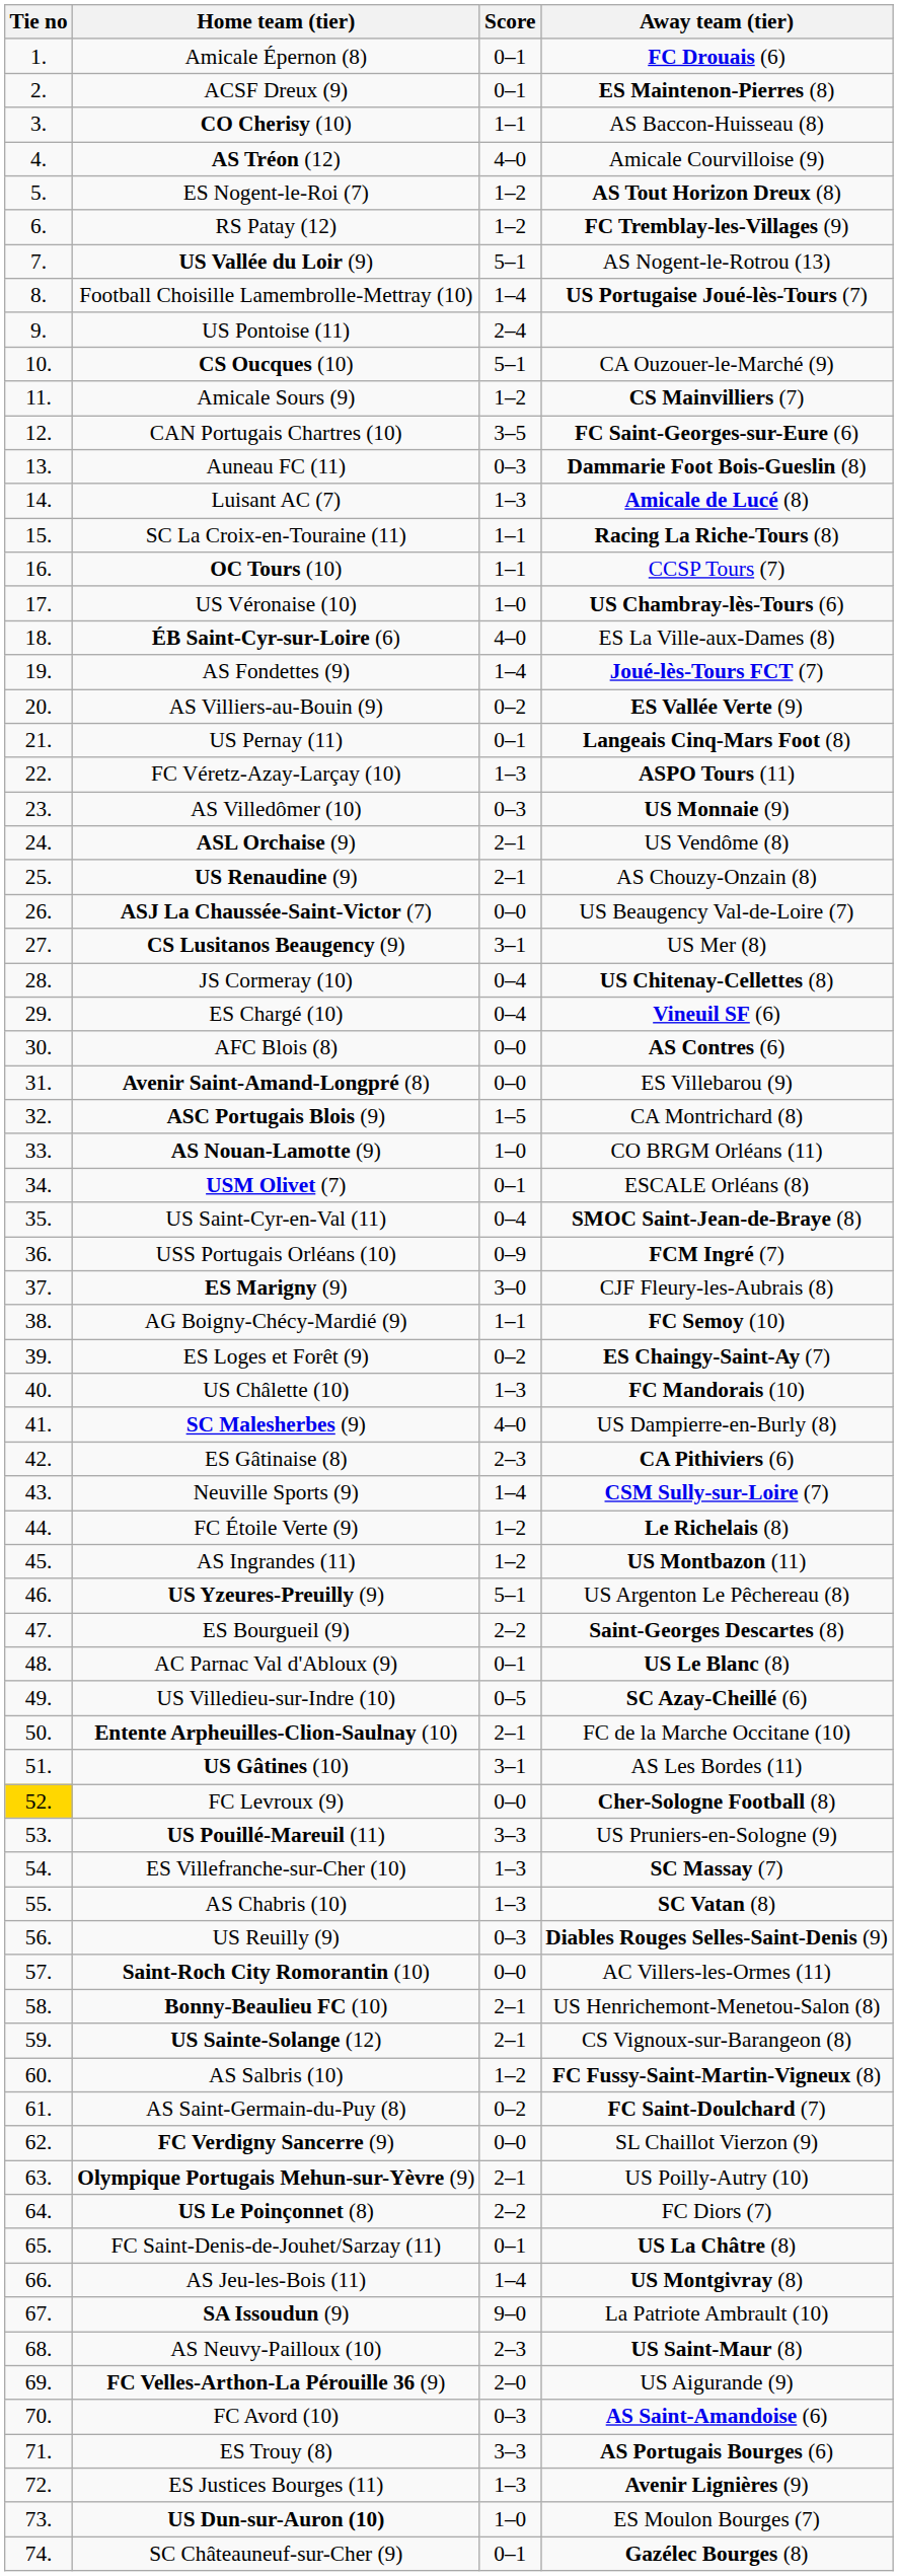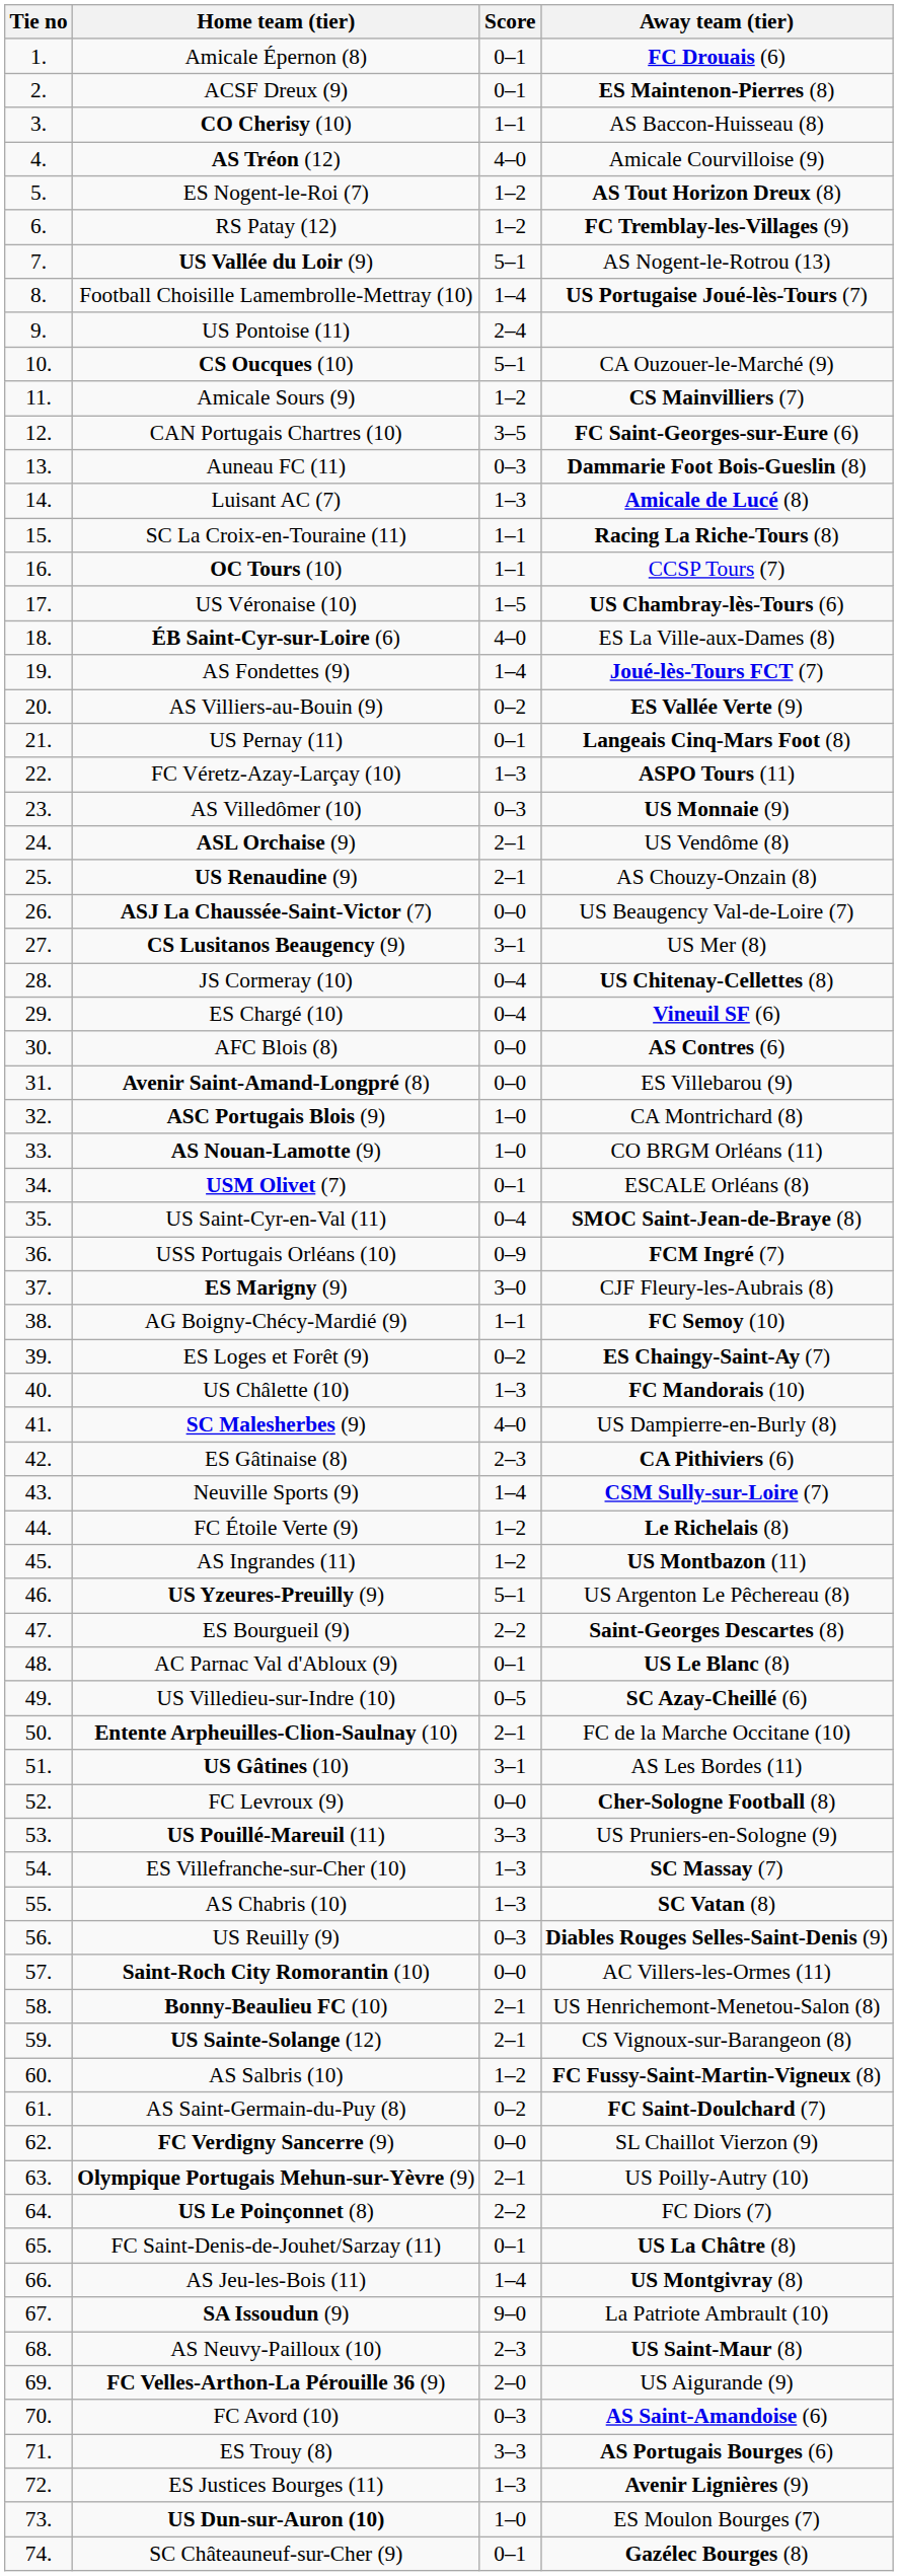 <table class="wikitable sortable" style="text-align: center">
 <tr>
 <th>Tie no</th>
 <th>Home team (tier)</th>
 <th>Score</th>
 <th>Away team (tier)</th>
 </tr>
 <tr>
 <td>1.</td>
 <td>Amicale Épernon (8)</td>
 <td>0–1</td>
 <td><strong><a href='#'>FC Drouais</a></strong> (6)</td>
 </tr>
 <tr>
 <td>2.</td>
 <td>ACSF Dreux (9)</td>
 <td>0–1</td>
 <td><strong>ES Maintenon-Pierres</strong> (8)</td>
 </tr>
 <tr>
 <td>3.</td>
 <td><strong>CO Cherisy</strong> (10)</td>
 <td>1–1 </td>
 <td>AS Baccon-Huisseau (8)</td>
 </tr>
 <tr>
 <td>4.</td>
 <td><strong>AS Tréon</strong> (12)</td>
 <td>4–0</td>
 <td>Amicale Courvilloise (9)</td>
 </tr>
 <tr>
 <td>5.</td>
 <td>ES Nogent-le-Roi (7)</td>
 <td>1–2</td>
 <td><strong>AS Tout Horizon Dreux</strong> (8)</td>
 </tr>
 <tr>
 <td>6.</td>
 <td>RS Patay (12)</td>
 <td>1–2</td>
 <td><strong>FC Tremblay-les-Villages</strong> (9)</td>
 </tr>
 <tr>
 <td>7.</td>
 <td><strong>US Vallée du Loir</strong> (9)</td>
 <td>5–1</td>
 <td>AS Nogent-le-Rotrou (13)</td>
 </tr>
 <tr>
 <td>8.</td>
 <td>Football Choisille Lamembrolle-Mettray (10)</td>
 <td>1–4</td>
 <td><strong>US Portugaise Joué-lès-Tours</strong> (7)</td>
 </tr>
 <tr>
 <td>9.</td>
 <td>US Pontoise (11)</td>
 <td>2–4</td>
 <td></td>
 </tr>
 <tr>
 <td>10.</td>
 <td><strong>CS Oucques</strong> (10)</td>
 <td>5–1</td>
 <td>CA Ouzouer-le-Marché (9)</td>
 </tr>
 <tr>
 <td>11.</td>
 <td>Amicale Sours (9)</td>
 <td>1–2</td>
 <td><strong>CS Mainvilliers</strong> (7)</td>
 </tr>
 <tr>
 <td>12.</td>
 <td>CAN Portugais Chartres (10)</td>
 <td>3–5</td>
 <td><strong>FC Saint-Georges-sur-Eure</strong> (6)</td>
 </tr>
 <tr>
 <td>13.</td>
 <td>Auneau FC (11)</td>
 <td>0–3</td>
 <td><strong>Dammarie Foot Bois-Gueslin</strong> (8)</td>
 </tr>
 <tr>
 <td>14.</td>
 <td>Luisant AC (7)</td>
 <td>1–3</td>
 <td><strong><a href='#'>Amicale de Lucé</a></strong> (8)</td>
 </tr>
 <tr>
 <td>15.</td>
 <td>SC La Croix-en-Touraine (11)</td>
 <td>1–1 </td>
 <td><strong>Racing La Riche-Tours</strong> (8)</td>
 </tr>
 <tr>
 <td>16.</td>
 <td><strong>OC Tours</strong> (10)</td>
 <td>1–1 </td>
 <td><a href='#'>CCSP Tours</a> (7)</td>
 </tr>
 <tr>
 <td>17.</td>
 <td>US Véronaise (10)</td>
-<td>1–0</td>
+<td>1–5</td>
 <td><strong>US Chambray-lès-Tours</strong> (6)</td>
 </tr>
 <tr>
 <td>18.</td>
 <td><strong>ÉB Saint-Cyr-sur-Loire</strong> (6)</td>
 <td>4–0</td>
 <td>ES La Ville-aux-Dames (8)</td>
 </tr>
 <tr>
 <td>19.</td>
 <td>AS Fondettes (9)</td>
 <td>1–4</td>
 <td><strong><a href='#'>Joué-lès-Tours FCT</a></strong> (7)</td>
 </tr>
 <tr>
 <td>20.</td>
 <td>AS Villiers-au-Bouin (9)</td>
 <td>0–2</td>
 <td><strong>ES Vallée Verte</strong> (9)</td>
 </tr>
 <tr>
 <td>21.</td>
 <td>US Pernay (11)</td>
 <td>0–1</td>
 <td><strong>Langeais Cinq-Mars Foot</strong> (8)</td>
 </tr>
 <tr>
 <td>22.</td>
 <td>FC Véretz-Azay-Larçay (10)</td>
 <td>1–3</td>
 <td><strong>ASPO Tours</strong> (11)</td>
 </tr>
 <tr>
 <td>23.</td>
 <td>AS Villedômer (10)</td>
 <td>0–3</td>
 <td><strong>US Monnaie</strong> (9)</td>
 </tr>
 <tr>
 <td>24.</td>
 <td><strong>ASL Orchaise</strong> (9)</td>
 <td>2–1</td>
 <td>US Vendôme (8)</td>
 </tr>
 <tr>
 <td>25.</td>
 <td><strong>US Renaudine</strong> (9)</td>
 <td>2–1</td>
 <td>AS Chouzy-Onzain (8)</td>
 </tr>
 <tr>
 <td>26.</td>
 <td><strong>ASJ La Chaussée-Saint-Victor</strong> (7)</td>
 <td>0–0 </td>
 <td>US Beaugency Val-de-Loire (7)</td>
 </tr>
 <tr>
 <td>27.</td>
 <td><strong>CS Lusitanos Beaugency</strong> (9)</td>
 <td>3–1</td>
 <td>US Mer (8)</td>
 </tr>
 <tr>
 <td>28.</td>
 <td>JS Cormeray (10)</td>
 <td>0–4</td>
 <td><strong>US Chitenay-Cellettes</strong> (8)</td>
 </tr>
 <tr>
 <td>29.</td>
 <td>ES Chargé (10)</td>
 <td>0–4</td>
 <td><strong><a href='#'>Vineuil SF</a></strong> (6)</td>
 </tr>
 <tr>
 <td>30.</td>
 <td>AFC Blois (8)</td>
 <td>0–0 </td>
 <td><strong>AS Contres</strong> (6)</td>
 </tr>
 <tr>
 <td>31.</td>
 <td><strong>Avenir Saint-Amand-Longpré</strong> (8)</td>
 <td>0–0 </td>
 <td>ES Villebarou (9)</td>
 </tr>
 <tr>
 <td>32.</td>
 <td><strong>ASC Portugais Blois</strong> (9)</td>
-<td>1–5</td>
+<td>1–0</td>
 <td>CA Montrichard (8)</td>
 </tr>
 <tr>
 <td>33.</td>
 <td><strong>AS Nouan-Lamotte</strong> (9)</td>
 <td>1–0</td>
 <td>CO BRGM Orléans (11)</td>
 </tr>
 <tr>
 <td>34.</td>
 <td><strong><a href='#'>USM Olivet</a></strong> (7)</td>
 <td>0–1</td>
 <td>ESCALE Orléans (8)</td>
 </tr>
 <tr>
 <td>35.</td>
 <td>US Saint-Cyr-en-Val (11)</td>
 <td>0–4</td>
 <td><strong>SMOC Saint-Jean-de-Braye</strong> (8)</td>
 </tr>
 <tr>
 <td>36.</td>
 <td>USS Portugais Orléans (10)</td>
 <td>0–9</td>
 <td><strong>FCM Ingré</strong> (7)</td>
 </tr>
 <tr>
 <td>37.</td>
 <td><strong>ES Marigny</strong> (9)</td>
 <td>3–0</td>
 <td>CJF Fleury-les-Aubrais (8)</td>
 </tr>
 <tr>
 <td>38.</td>
 <td>AG Boigny-Chécy-Mardié (9)</td>
 <td>1–1 </td>
 <td><strong>FC Semoy</strong> (10)</td>
 </tr>
 <tr>
 <td>39.</td>
 <td>ES Loges et Forêt (9)</td>
 <td>0–2</td>
 <td><strong>ES Chaingy-Saint-Ay</strong> (7)</td>
 </tr>
 <tr>
 <td>40.</td>
 <td>US Châlette (10)</td>
 <td>1–3</td>
 <td><strong>FC Mandorais</strong> (10)</td>
 </tr>
 <tr>
 <td>41.</td>
 <td><strong><a href='#'>SC Malesherbes</a></strong> (9)</td>
 <td>4–0</td>
 <td>US Dampierre-en-Burly (8)</td>
 </tr>
 <tr>
 <td>42.</td>
 <td>ES Gâtinaise (8)</td>
 <td>2–3</td>
 <td><strong>CA Pithiviers</strong> (6)</td>
 </tr>
 <tr>
 <td>43.</td>
 <td>Neuville Sports (9)</td>
 <td>1–4</td>
 <td><strong><a href='#'>CSM Sully-sur-Loire</a></strong> (7)</td>
 </tr>
 <tr>
 <td>44.</td>
 <td>FC Étoile Verte (9)</td>
 <td>1–2</td>
 <td><strong>Le Richelais</strong> (8)</td>
 </tr>
 <tr>
 <td>45.</td>
 <td>AS Ingrandes (11)</td>
 <td>1–2</td>
 <td><strong>US Montbazon</strong> (11)</td>
 </tr>
 <tr>
 <td>46.</td>
 <td><strong>US Yzeures-Preuilly</strong> (9)</td>
 <td>5–1</td>
 <td>US Argenton Le Pêchereau (8)</td>
 </tr>
 <tr>
 <td>47.</td>
 <td>ES Bourgueil (9)</td>
 <td>2–2 </td>
 <td><strong>Saint-Georges Descartes</strong> (8)</td>
 </tr>
 <tr>
 <td>48.</td>
 <td>AC Parnac Val d'Abloux (9)</td>
 <td>0–1</td>
 <td><strong>US Le Blanc</strong> (8)</td>
 </tr>
 <tr>
 <td>49.</td>
 <td>US Villedieu-sur-Indre (10)</td>
 <td>0–5</td>
 <td><strong>SC Azay-Cheillé</strong> (6)</td>
 </tr>
 <tr>
 <td>50.</td>
 <td><strong>Entente Arpheuilles-Clion-Saulnay</strong> (10)</td>
 <td>2–1</td>
 <td>FC de la Marche Occitane (10)</td>
 </tr>
 <tr>
 <td>51.</td>
 <td><strong>US Gâtines</strong> (10)</td>
 <td>3–1</td>
 <td>AS Les Bordes (11)</td>
 </tr>
 <tr>
-<td style="background: gold;">52.</td>
+<td>52.</td>
 <td>FC Levroux (9)</td>
 <td>0–0 </td>
 <td><strong>Cher-Sologne Football</strong> (8)</td>
 </tr>
 <tr>
 <td>53.</td>
 <td><strong>US Pouillé-Mareuil</strong> (11)</td>
 <td>3–3 </td>
 <td>US Pruniers-en-Sologne (9)</td>
 </tr>
 <tr>
 <td>54.</td>
 <td>ES Villefranche-sur-Cher (10)</td>
 <td>1–3</td>
 <td><strong>SC Massay</strong> (7)</td>
 </tr>
 <tr>
 <td>55.</td>
 <td>AS Chabris (10)</td>
 <td>1–3</td>
 <td><strong>SC Vatan</strong> (8)</td>
 </tr>
 <tr>
 <td>56.</td>
 <td>US Reuilly (9)</td>
 <td>0–3</td>
 <td><strong>Diables Rouges Selles-Saint-Denis</strong> (9)</td>
 </tr>
 <tr>
 <td>57.</td>
 <td><strong>Saint-Roch City Romorantin</strong> (10)</td>
 <td>0–0 </td>
 <td>AC Villers-les-Ormes (11)</td>
 </tr>
 <tr>
 <td>58.</td>
 <td><strong>Bonny-Beaulieu FC</strong> (10)</td>
 <td>2–1</td>
 <td>US Henrichemont-Menetou-Salon (8)</td>
 </tr>
 <tr>
 <td>59.</td>
 <td><strong>US Sainte-Solange</strong> (12)</td>
 <td>2–1</td>
 <td>CS Vignoux-sur-Barangeon (8)</td>
 </tr>
 <tr>
 <td>60.</td>
 <td>AS Salbris (10)</td>
 <td>1–2</td>
 <td><strong>FC Fussy-Saint-Martin-Vigneux</strong> (8)</td>
 </tr>
 <tr>
 <td>61.</td>
 <td>AS Saint-Germain-du-Puy (8)</td>
 <td>0–2</td>
 <td><strong>FC Saint-Doulchard</strong> (7)</td>
 </tr>
 <tr>
 <td>62.</td>
 <td><strong>FC Verdigny Sancerre</strong> (9)</td>
 <td>0–0 </td>
 <td>SL Chaillot Vierzon (9)</td>
 </tr>
 <tr>
 <td>63.</td>
 <td><strong>Olympique Portugais Mehun-sur-Yèvre</strong> (9)</td>
 <td>2–1</td>
 <td>US Poilly-Autry (10)</td>
 </tr>
 <tr>
 <td>64.</td>
 <td><strong>US Le Poinçonnet</strong> (8)</td>
 <td>2–2 </td>
 <td>FC Diors (7)</td>
 </tr>
 <tr>
 <td>65.</td>
 <td>FC Saint-Denis-de-Jouhet/Sarzay (11)</td>
 <td>0–1</td>
 <td><strong>US La Châtre</strong> (8)</td>
 </tr>
 <tr>
 <td>66.</td>
 <td>AS Jeu-les-Bois (11)</td>
 <td>1–4</td>
 <td><strong>US Montgivray</strong> (8)</td>
 </tr>
 <tr>
 <td>67.</td>
 <td><strong>SA Issoudun</strong> (9)</td>
 <td>9–0</td>
 <td>La Patriote Ambrault (10)</td>
 </tr>
 <tr>
 <td>68.</td>
 <td>AS Neuvy-Pailloux (10)</td>
 <td>2–3</td>
 <td><strong>US Saint-Maur</strong> (8)</td>
 </tr>
 <tr>
 <td>69.</td>
 <td><strong>FC Velles-Arthon-La Pérouille 36</strong> (9)</td>
 <td>2–0</td>
 <td>US Aigurande (9)</td>
 </tr>
 <tr>
 <td>70.</td>
 <td>FC Avord (10)</td>
 <td>0–3</td>
 <td><strong><a href='#'>AS Saint-Amandoise</a></strong> (6)</td>
 </tr>
 <tr>
 <td>71.</td>
 <td>ES Trouy (8)</td>
 <td>3–3 </td>
 <td><strong>AS Portugais Bourges</strong> (6)</td>
 </tr>
 <tr>
 <td>72.</td>
 <td>ES Justices Bourges (11)</td>
 <td>1–3</td>
 <td><strong>Avenir Lignières</strong> (9)</td>
 </tr>
 <tr>
 <td>73.</td>
 <td><strong>US Dun-sur-Auron (10)</strong></td>
 <td>1–0</td>
 <td>ES Moulon Bourges (7)</td>
 </tr>
 <tr>
 <td>74.</td>
 <td>SC Châteauneuf-sur-Cher (9)</td>
 <td>0–1</td>
 <td><strong>Gazélec Bourges</strong> (8)</td>
 </tr>
 </table>
